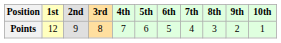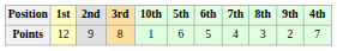 <table class="wikitable" style="font-size: 75%; text-align:center">
 <tr>
 <th>Position</th>
 <th style="background-color:#ffffbf"> 1st </th>
 <th style="background-color:#dfdfdf"> 2nd </th>
 <th style="background-color:#ffdf9f"> 3rd </th>
-<th style="background-color:#dfffdf"> 4th </th>
+<th style="background-color:#dfffdf"> 10th </th>
 <th style="background-color:#dfffdf"> 5th </th>
 <th style="background-color:#dfffdf"> 6th </th>
 <th style="background-color:#dfffdf"> 7th </th>
 <th style="background-color:#dfffdf"> 8th </th>
 <th style="background-color:#dfffdf"> 9th </th>
-<th style="background-color:#dfffdf"> 10th </th>
+<th style="background-color:#dfffdf"> 4th </th>
 </tr>
 <tr>
 <th>Points</th>
 <td style="background-color:#ffffbf">12</td>
 <td style="background-color:#dfdfdf">9</td>
 <td style="background-color:#ffdf9f">8</td>
-<td style="background-color:#dfffdf">7</td>
+<td style="background-color:#dfffdf">1</td>
 <td style="background-color:#dfffdf">6</td>
 <td style="background-color:#dfffdf">5</td>
 <td style="background-color:#dfffdf">4</td>
 <td style="background-color:#dfffdf">3</td>
 <td style="background-color:#dfffdf">2</td>
-<td style="background-color:#dfffdf">1</td>
+<td style="background-color:#dfffdf">7</td>
 </tr>
 </table>
